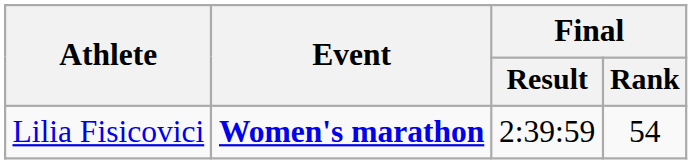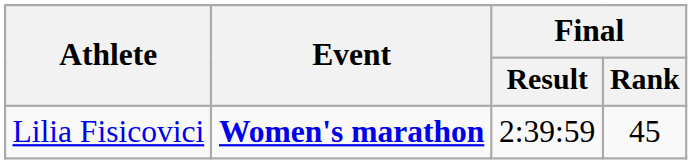 <table class="wikitable" style="font-size:90%">
 <tr>
 <th rowspan="2">Athlete</th>
 <th rowspan="2">Event</th>
 <th colspan="2">Final</th>
 </tr>
 <tr style="font-size:95%">
 <th>Result</th>
 <th>Rank</th>
 </tr>
 <tr align=center>
 <td align=left><a href='#'>Lilia Fisicovici</a></td>
 <td align=left><strong><a href='#'>Women's marathon</a></strong></td>
 <td>2:39:59</td>
-<td>54</td>
+<td>45</td>
 </tr>
 </table>
